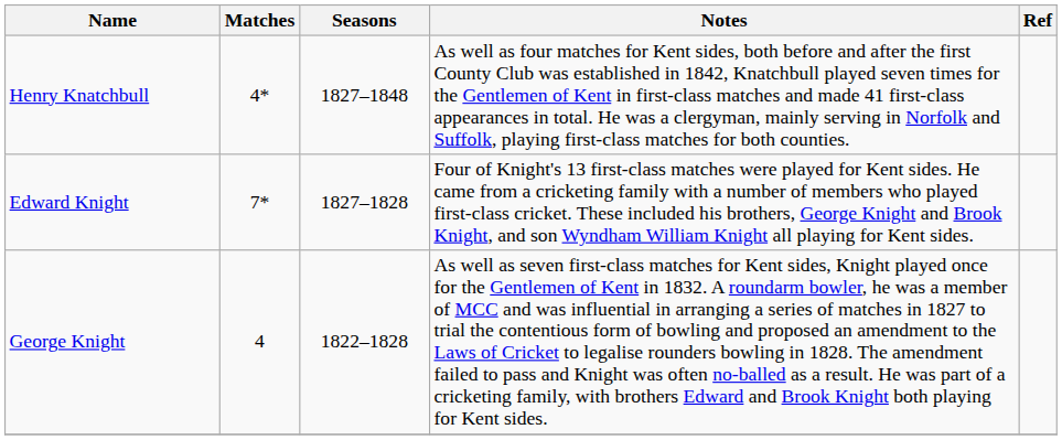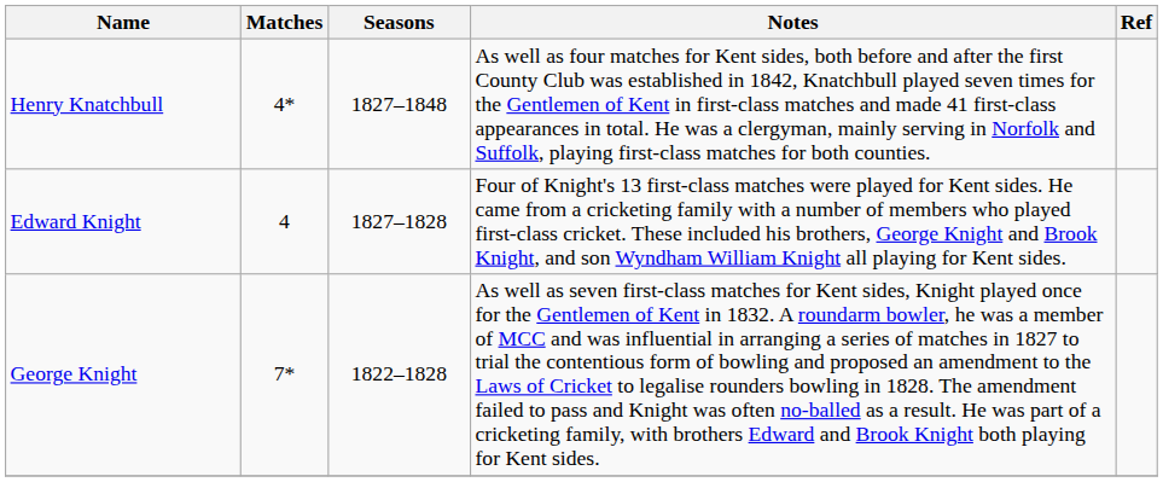 <table class="wikitable">
 <tr>
 <th style="width:170px">Name</th>
 <th>Matches</th>
 <th style="width: 100px">Seasons</th>
 <th>Notes</th>
 <th>Ref</th>
 </tr>
 <tr>
 <td><a href='#'>Henry Knatchbull</a></td>
 <td align=center>4*</td>
 <td align=center>1827–1848</td>
 <td>As well as four matches for Kent sides, both before and after the first County Club was established in 1842, Knatchbull played seven times for the <a href='#'>Gentlemen of Kent</a> in first-class matches and made 41 first-class appearances in total. He was a clergyman, mainly serving in <a href='#'>Norfolk</a> and <a href='#'>Suffolk</a>, playing first-class matches for both counties.</td>
 <td></td>
 </tr>
 <tr>
 <td><a href='#'>Edward Knight</a></td>
-<td align=center>7*</td>
+<td align=center>4</td>
 <td align=center>1827–1828</td>
 <td>Four of Knight's 13 first-class matches were played for Kent sides. He came from a cricketing family with a number of members who played first-class cricket. These included his brothers, <a href='#'>George Knight</a> and <a href='#'>Brook Knight</a>, and son <a href='#'>Wyndham William Knight</a> all playing for Kent sides.</td>
 <td></td>
 </tr>
 <tr>
 <td><a href='#'>George Knight</a></td>
-<td align=center>4</td>
+<td align=center>7*</td>
 <td align=center>1822–1828</td>
 <td>As well as seven first-class matches for Kent sides, Knight played once for the <a href='#'>Gentlemen of Kent</a> in 1832. A <a href='#'>roundarm bowler</a>, he was a member of <a href='#'>MCC</a> and was influential in arranging a series of matches in 1827 to trial the contentious form of bowling and proposed an amendment to the <a href='#'>Laws of Cricket</a> to legalise rounders bowling in 1828. The amendment failed to pass and Knight was often <a href='#'>no-balled</a> as a result. He was part of a cricketing family, with brothers <a href='#'>Edward</a> and <a href='#'>Brook Knight</a> both playing for Kent sides.</td>
 <td></td>
 </tr>
 <tr>
 </tr>
 </table>
